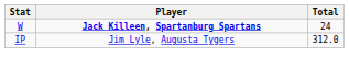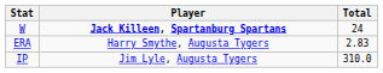 <table class="wikitable" width="40%" style="text-align:center;">
 <tr>
 <th width="5%">Stat</th>
 <th width="60%">Player</th>
 <th width="5%">Total</th>
 </tr>
 <tr>
 <td><a href='#'>W</a></td>
 <td><strong><a href='#'>Jack Killeen</a>, <a href='#'>Spartanburg Spartans</a></strong></td>
 <td>24</td>
 </tr>
 <tr>
+<td><a href='#'>ERA</a></td>
+<td><a href='#'>Harry Smythe</a>, <a href='#'>Augusta Tygers</a></td>
+<td>2.83</td>
+</tr>
+<tr>
 <td><a href='#'>IP</a></td>
 <td><a href='#'>Jim Lyle</a>, <a href='#'>Augusta Tygers</a></td>
-<td>312.0</td>
+<td>310.0</td>
 </tr>
 </table>
